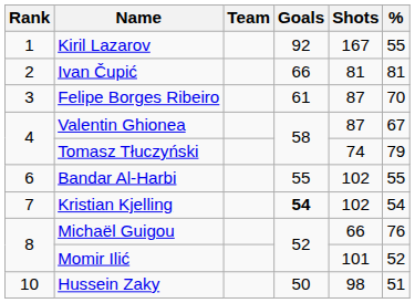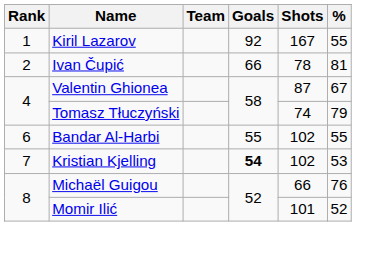 <table class="wikitable sortable" style="text-align: center;">
 <tr>
 <th>Rank</th>
 <th>Name</th>
 <th>Team</th>
 <th>Goals</th>
 <th>Shots</th>
 <th>%</th>
 </tr>
 <tr>
 <td>1</td>
 <td align=left><a href='#'>Kiril Lazarov</a></td>
 <td align=left></td>
 <td>92</td>
 <td>167</td>
 <td>55</td>
 </tr>
 <tr>
 <td>2</td>
 <td align=left><a href='#'>Ivan Čupić</a></td>
 <td align=left></td>
 <td>66</td>
+<td>78</td>
 <td>81</td>
-<td>81</td>
-</tr>
-<tr>
-<td>3</td>
-<td align=left><a href='#'>Felipe Borges Ribeiro</a></td>
-<td align=left></td>
-<td>61</td>
-<td>87</td>
-<td>70</td>
 </tr>
 <tr>
 <td rowspan=2>4</td>
 <td align=left><a href='#'>Valentin Ghionea</a></td>
 <td align=left></td>
 <td rowspan=2>58</td>
 <td>87</td>
 <td>67</td>
 </tr>
 <tr>
 <td align=left><a href='#'>Tomasz Tłuczyński</a></td>
 <td align=left></td>
 <td>74</td>
 <td>79</td>
 </tr>
 <tr>
 <td>6</td>
 <td align=left><a href='#'>Bandar Al-Harbi</a></td>
 <td align=left></td>
 <td>55</td>
 <td>102</td>
 <td>55</td>
 </tr>
 <tr>
 <td>7</td>
 <td align=left><a href='#'>Kristian Kjelling</a></td>
 <td align=left></td>
 <td><strong>54</strong></td>
 <td>102</td>
-<td>54</td>
+<td>53</td>
 </tr>
 <tr>
 <td rowspan=2>8</td>
 <td align=left><a href='#'>Michaël Guigou</a></td>
 <td align=left></td>
 <td rowspan=2>52</td>
 <td>66</td>
 <td>76</td>
 </tr>
 <tr>
 <td align=left><a href='#'>Momir Ilić</a></td>
 <td align=left></td>
 <td>101</td>
 <td>52</td>
 </tr>
-<tr>
-<td>10</td>
-<td align=left><a href='#'>Hussein Zaky</a></td>
-<td align=left></td>
-<td>50</td>
-<td>98</td>
-<td>51</td>
-</tr>
 </table>
